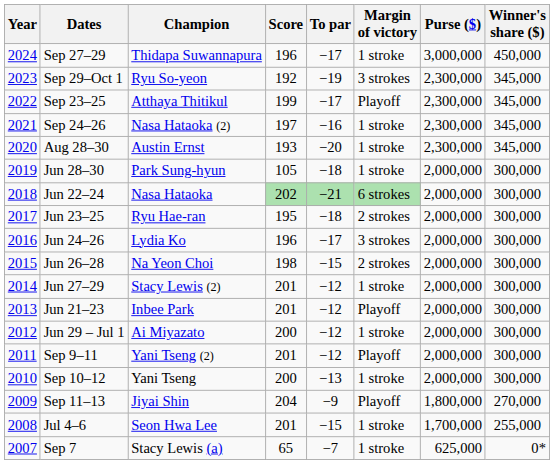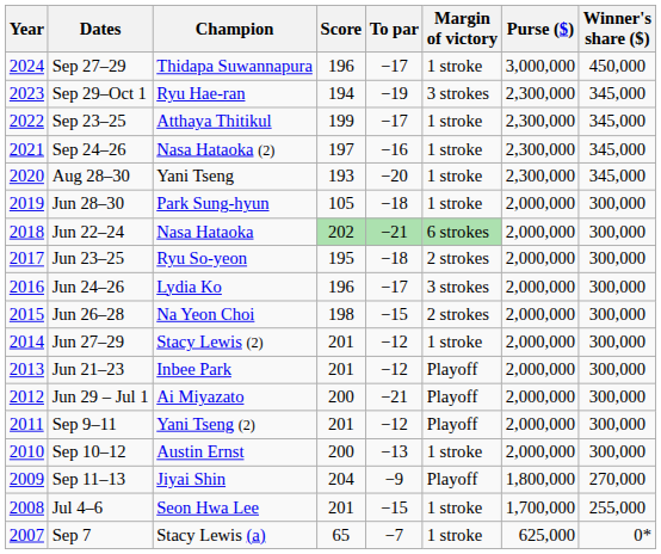 <table class="wikitable">
 <tr>
 <th>Year</th>
 <th>Dates</th>
 <th>Champion</th>
 <th>Score</th>
 <th>To par</th>
 <th>Margin<br>of victory</th>
 <th>Purse (<a href='#'>$</a>)</th>
 <th>Winner's<br>share ($)</th>
 </tr>
 <tr>
 <td align=center><a href='#'>2024</a></td>
 <td>Sep 27–29</td>
 <td> <a href='#'>Thidapa Suwannapura</a></td>
 <td align=center>196</td>
 <td align=center>−17</td>
 <td>1 stroke</td>
 <td align=center>3,000,000</td>
 <td align=center>450,000</td>
 </tr>
 <tr>
 <td align=center><a href='#'>2023</a></td>
 <td>Sep 29–Oct 1</td>
-<td> <a href='#'>Ryu So-yeon</a></td>
-<td align=center>192</td>
+<td> <a href='#'>Ryu Hae-ran</a></td>
+<td align=center>194</td>
 <td align=center>−19</td>
 <td>3 strokes</td>
 <td align=center>2,300,000</td>
 <td align=center>345,000</td>
 </tr>
 <tr>
 <td align=center><a href='#'>2022</a></td>
 <td>Sep 23–25</td>
 <td> <a href='#'>Atthaya Thitikul</a></td>
 <td align=center>199</td>
 <td align=center>−17</td>
-<td>Playoff</td>
+<td>1 stroke</td>
 <td align=center>2,300,000</td>
 <td align=center>345,000</td>
 </tr>
 <tr>
 <td align=center><a href='#'>2021</a></td>
 <td>Sep 24–26</td>
 <td> <a href='#'>Nasa Hataoka</a> <small>(2)</small></td>
 <td align=center>197</td>
 <td align=center>−16</td>
 <td>1 stroke</td>
 <td align=center>2,300,000</td>
 <td align=center>345,000</td>
 </tr>
 <tr>
 <td align=center><a href='#'>2020</a></td>
 <td>Aug 28–30</td>
-<td> <a href='#'>Austin Ernst</a></td>
+<td> Yani Tseng</td>
 <td align=center>193</td>
 <td align=center>−20</td>
 <td>1 stroke</td>
 <td align=center>2,300,000</td>
 <td align=center>345,000</td>
 </tr>
 <tr>
 <td align=center><a href='#'>2019</a></td>
 <td>Jun 28–30</td>
 <td> <a href='#'>Park Sung-hyun</a></td>
 <td align=center>105</td>
 <td align=center>−18</td>
 <td>1 stroke</td>
 <td align=center>2,000,000</td>
 <td align=center>300,000</td>
 </tr>
 <tr>
 <td align=center><a href='#'>2018</a></td>
 <td>Jun 22–24</td>
 <td> <a href='#'>Nasa Hataoka</a></td>
 <td style="text-align: center; background: #ACE1AF">202</td>
 <td style="text-align: center; background: #ACE1AF">−21</td>
 <td style="background: #ACE1AF">6 strokes</td>
 <td align=center>2,000,000</td>
 <td align=center>300,000</td>
 </tr>
 <tr>
 <td align=center><a href='#'>2017</a></td>
 <td>Jun 23–25</td>
-<td> <a href='#'>Ryu Hae-ran</a></td>
+<td> <a href='#'>Ryu So-yeon</a></td>
 <td align=center>195</td>
 <td align=center>−18</td>
 <td>2 strokes</td>
 <td align=center>2,000,000</td>
 <td align=center>300,000</td>
 </tr>
 <tr>
 <td align=center><a href='#'>2016</a></td>
 <td>Jun 24–26</td>
 <td> <a href='#'>Lydia Ko</a></td>
 <td align=center>196</td>
 <td align=center>−17</td>
 <td>3 strokes</td>
 <td align=center>2,000,000</td>
 <td align=center>300,000</td>
 </tr>
 <tr>
 <td align=center><a href='#'>2015</a></td>
 <td>Jun 26–28</td>
 <td> <a href='#'>Na Yeon Choi</a></td>
 <td align=center>198</td>
 <td align=center>−15</td>
 <td>2 strokes</td>
 <td align=center>2,000,000</td>
 <td align=center>300,000</td>
 </tr>
 <tr>
 <td align=center><a href='#'>2014</a></td>
 <td>Jun 27–29</td>
 <td> <a href='#'>Stacy Lewis</a> <small>(2)</small></td>
 <td align=center>201</td>
 <td align=center>−12</td>
 <td>1 stroke</td>
 <td align=center>2,000,000</td>
 <td align=center>300,000</td>
 </tr>
 <tr>
 <td align=center><a href='#'>2013</a></td>
 <td>Jun 21–23</td>
 <td> <a href='#'>Inbee Park</a></td>
 <td align=center>201</td>
 <td align=center>−12</td>
 <td>Playoff</td>
 <td align=center>2,000,000</td>
 <td align=center>300,000</td>
 </tr>
 <tr>
 <td align=center><a href='#'>2012</a></td>
 <td>Jun 29 – Jul 1</td>
 <td> <a href='#'>Ai Miyazato</a></td>
 <td align=center>200</td>
-<td align=center>−12</td>
-<td>1 stroke</td>
+<td align=center>−21</td>
+<td>Playoff</td>
 <td align=center>2,000,000</td>
 <td align=center>300,000</td>
 </tr>
 <tr>
 <td align=center><a href='#'>2011</a></td>
 <td>Sep 9–11</td>
 <td> <a href='#'>Yani Tseng</a> <small>(2)</small></td>
 <td align=center>201</td>
 <td align=center>−12</td>
 <td>Playoff</td>
 <td align=center>2,000,000</td>
 <td align=center>300,000</td>
 </tr>
 <tr>
 <td align=center><a href='#'>2010</a></td>
 <td>Sep 10–12</td>
-<td> Yani Tseng</td>
+<td> <a href='#'>Austin Ernst</a></td>
 <td align=center>200</td>
 <td align=center>−13</td>
 <td>1 stroke</td>
 <td align=center>2,000,000</td>
 <td align=center>300,000</td>
 </tr>
 <tr>
 <td align=center><a href='#'>2009</a></td>
 <td>Sep 11–13</td>
 <td> <a href='#'>Jiyai Shin</a></td>
 <td align=center>204</td>
 <td align=center>−9</td>
 <td>Playoff</td>
 <td align=center>1,800,000</td>
 <td align=center>270,000</td>
 </tr>
 <tr>
 <td align=center><a href='#'>2008</a></td>
 <td>Jul 4–6</td>
 <td> <a href='#'>Seon Hwa Lee</a></td>
 <td align=center>201</td>
 <td align=center>−15</td>
 <td>1 stroke</td>
 <td>1,700,000</td>
 <td align=center>255,000</td>
 </tr>
 <tr>
 <td align=center><a href='#'>2007</a></td>
 <td>Sep 7</td>
 <td> Stacy Lewis <a href='#'>(a)</a></td>
 <td align=center>65</td>
 <td align=center>−7</td>
 <td>1 stroke</td>
 <td align=right>625,000</td>
 <td align=right>0*</td>
 </tr>
 </table>
